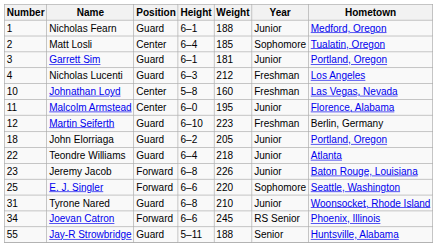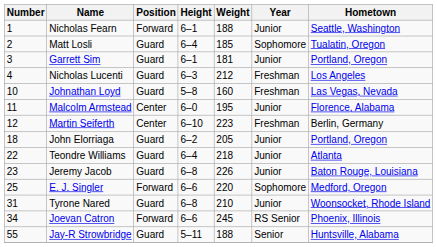 <table class="wikitable" style="font-size: 95%;">
 <tr>
 <th>Number</th>
 <th>Name</th>
 <th>Position</th>
 <th>Height</th>
 <th>Weight</th>
 <th>Year</th>
 <th>Hometown</th>
 </tr>
 <tr>
 <td>1</td>
 <td>Nicholas Fearn</td>
-<td>Guard</td>
+<td>Forward</td>
 <td>6–1</td>
 <td>188</td>
 <td>Junior</td>
-<td><a href='#'>Medford, Oregon</a></td>
+<td><a href='#'>Seattle, Washington</a></td>
 </tr>
 <tr>
 <td>2</td>
 <td>Matt Losli</td>
-<td>Center</td>
+<td>Guard</td>
 <td>6–4</td>
 <td>185</td>
 <td>Sophomore</td>
 <td><a href='#'>Tualatin, Oregon</a></td>
 </tr>
 <tr>
 <td>3</td>
 <td><a href='#'>Garrett Sim</a></td>
 <td>Guard</td>
 <td>6–1</td>
 <td>181</td>
 <td>Junior</td>
 <td><a href='#'>Portland, Oregon</a></td>
 </tr>
 <tr>
 <td>4</td>
 <td>Nicholas Lucenti</td>
 <td>Guard</td>
 <td>6–3</td>
 <td>212</td>
 <td>Freshman</td>
 <td><a href='#'>Los Angeles</a></td>
 </tr>
 <tr>
 <td>10</td>
 <td><a href='#'>Johnathan Loyd</a></td>
-<td>Center</td>
+<td>Guard</td>
 <td>5–8</td>
 <td>160</td>
 <td>Freshman</td>
 <td><a href='#'>Las Vegas, Nevada</a></td>
 </tr>
 <tr>
 <td>11</td>
 <td><a href='#'>Malcolm Armstead</a></td>
 <td>Center</td>
 <td>6–0</td>
 <td>195</td>
 <td>Junior</td>
 <td><a href='#'>Florence, Alabama</a></td>
 </tr>
 <tr>
 <td>12</td>
 <td><a href='#'>Martin Seiferth</a></td>
-<td>Guard</td>
+<td>Center</td>
 <td>6–10</td>
 <td>223</td>
 <td>Freshman</td>
 <td>Berlin, Germany</td>
 </tr>
 <tr>
 <td>18</td>
 <td>John Elorriaga</td>
 <td>Guard</td>
 <td>6–2</td>
 <td>205</td>
 <td>Junior</td>
 <td><a href='#'>Portland, Oregon</a></td>
 </tr>
 <tr>
 <td>22</td>
 <td>Teondre Williams</td>
 <td>Guard</td>
 <td>6–4</td>
 <td>218</td>
 <td>Junior</td>
 <td><a href='#'>Atlanta</a></td>
 </tr>
 <tr>
 <td>23</td>
 <td>Jeremy Jacob</td>
-<td>Forward</td>
+<td>Guard</td>
 <td>6–8</td>
 <td>226</td>
 <td>Junior</td>
 <td><a href='#'>Baton Rouge, Louisiana</a></td>
 </tr>
 <tr>
 <td>25</td>
 <td><a href='#'>E. J. Singler</a></td>
 <td>Forward</td>
 <td>6–6</td>
 <td>220</td>
 <td>Sophomore</td>
-<td><a href='#'>Seattle, Washington</a></td>
+<td><a href='#'>Medford, Oregon</a></td>
 </tr>
 <tr>
 <td>31</td>
 <td>Tyrone Nared</td>
 <td>Guard</td>
 <td>6–8</td>
 <td>210</td>
 <td>Junior</td>
 <td><a href='#'>Woonsocket, Rhode Island</a></td>
 </tr>
 <tr>
 <td>34</td>
 <td><a href='#'>Joevan Catron</a></td>
 <td>Forward</td>
 <td>6–6</td>
 <td>245</td>
 <td>RS Senior</td>
 <td><a href='#'>Phoenix, Illinois</a></td>
 </tr>
 <tr>
 <td>55</td>
 <td><a href='#'>Jay-R Strowbridge</a></td>
 <td>Guard</td>
 <td>5–11</td>
 <td>188</td>
 <td>Senior</td>
 <td><a href='#'>Huntsville, Alabama</a></td>
 </tr>
 <tr>
 </tr>
 </table>
